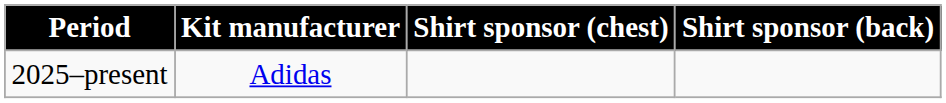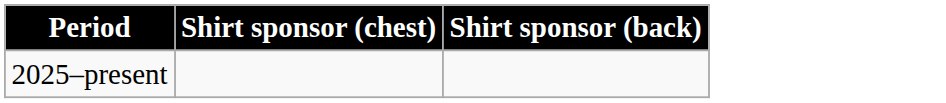 <table class="wikitable" style="text-align:center">
 <tr>
 <th style="background:#000; color:#fff">Period</th>
-<th style="background:#000; color:#fff">Kit manufacturer</th>
 <th style="background:#000; color:#fff">Shirt sponsor (chest)</th>
 <th style="background:#000; color:#fff">Shirt sponsor (back)</th>
 </tr>
 <tr>
 <td>2025–present</td>
-<td><a href='#'>Adidas</a></td>
 <td></td>
 <td></td>
 </tr>
 </table>
